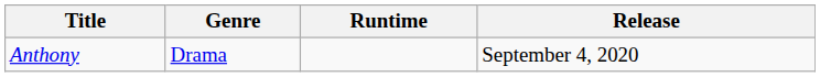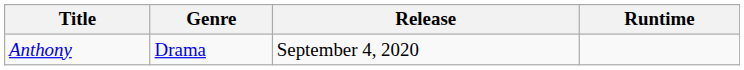 <table class="wikitable sortable" style="width:100%;">
 <tr>
 <th>Title</th>
 <th>Genre</th>
+<th>Release</th>
 <th>Runtime</th>
-<th>Release</th>
 </tr>
 <tr>
 <td><em><a href='#'>Anthony</a></em></td>
 <td><a href='#'>Drama</a></td>
+<td>September 4, 2020</td>
 <td></td>
-<td>September 4, 2020</td>
 </tr>
 </table>
